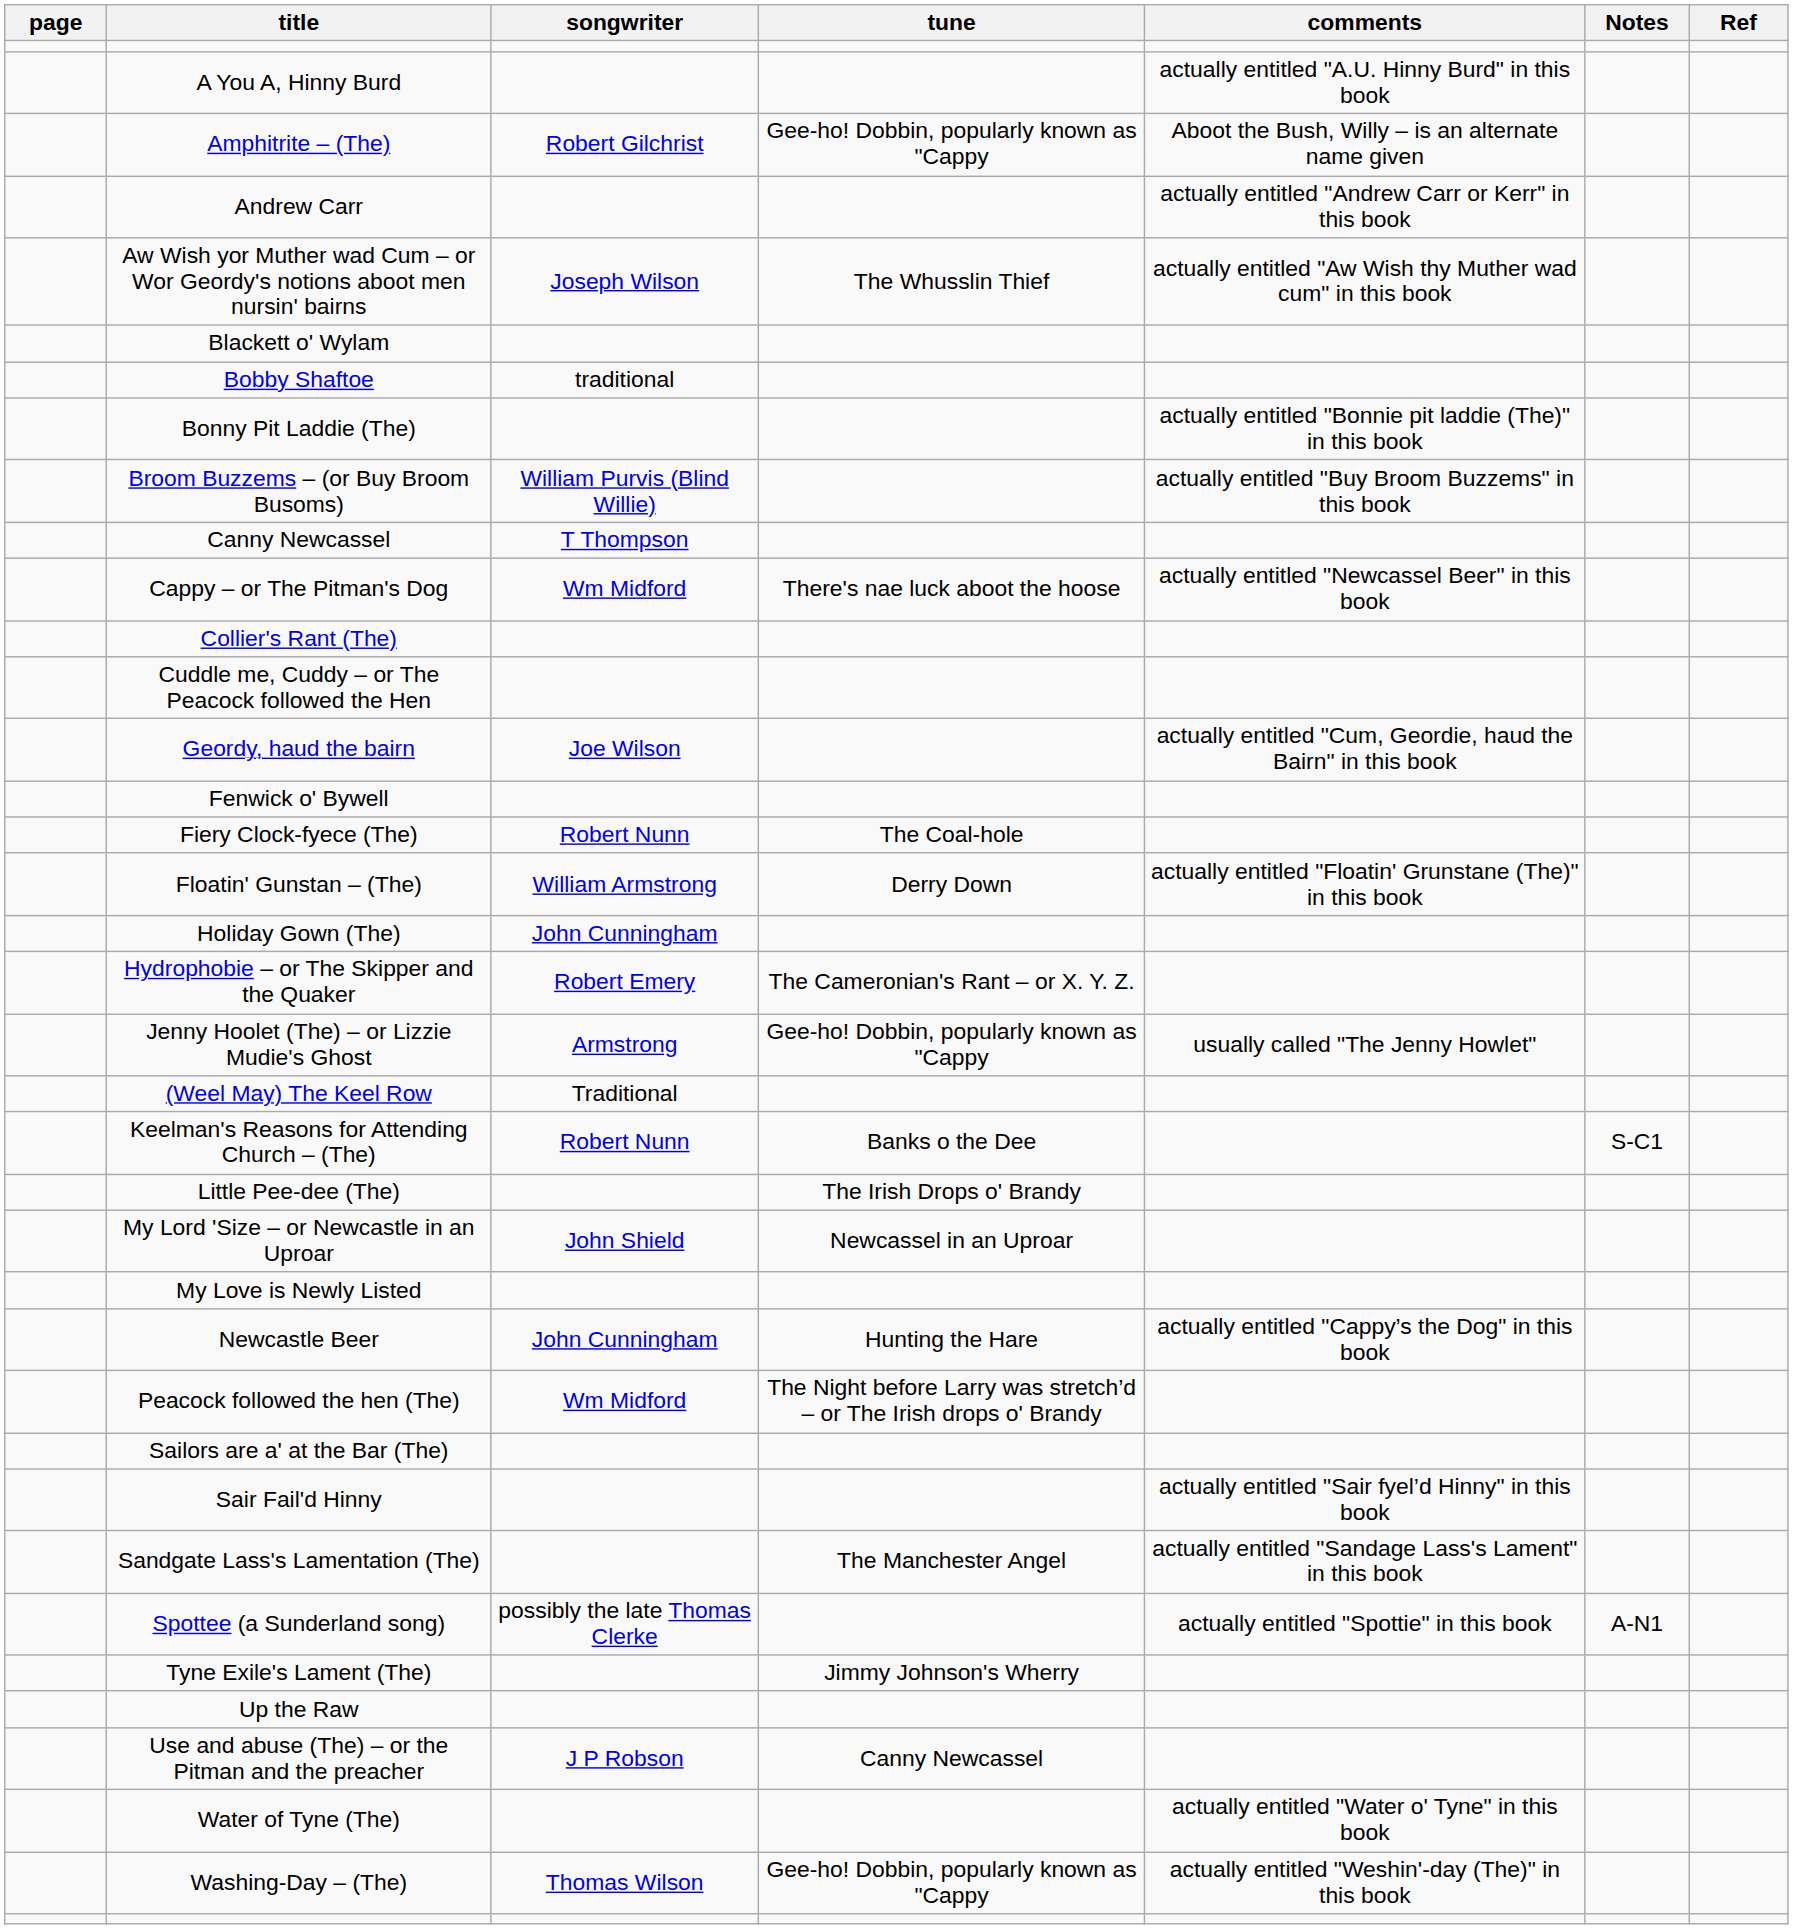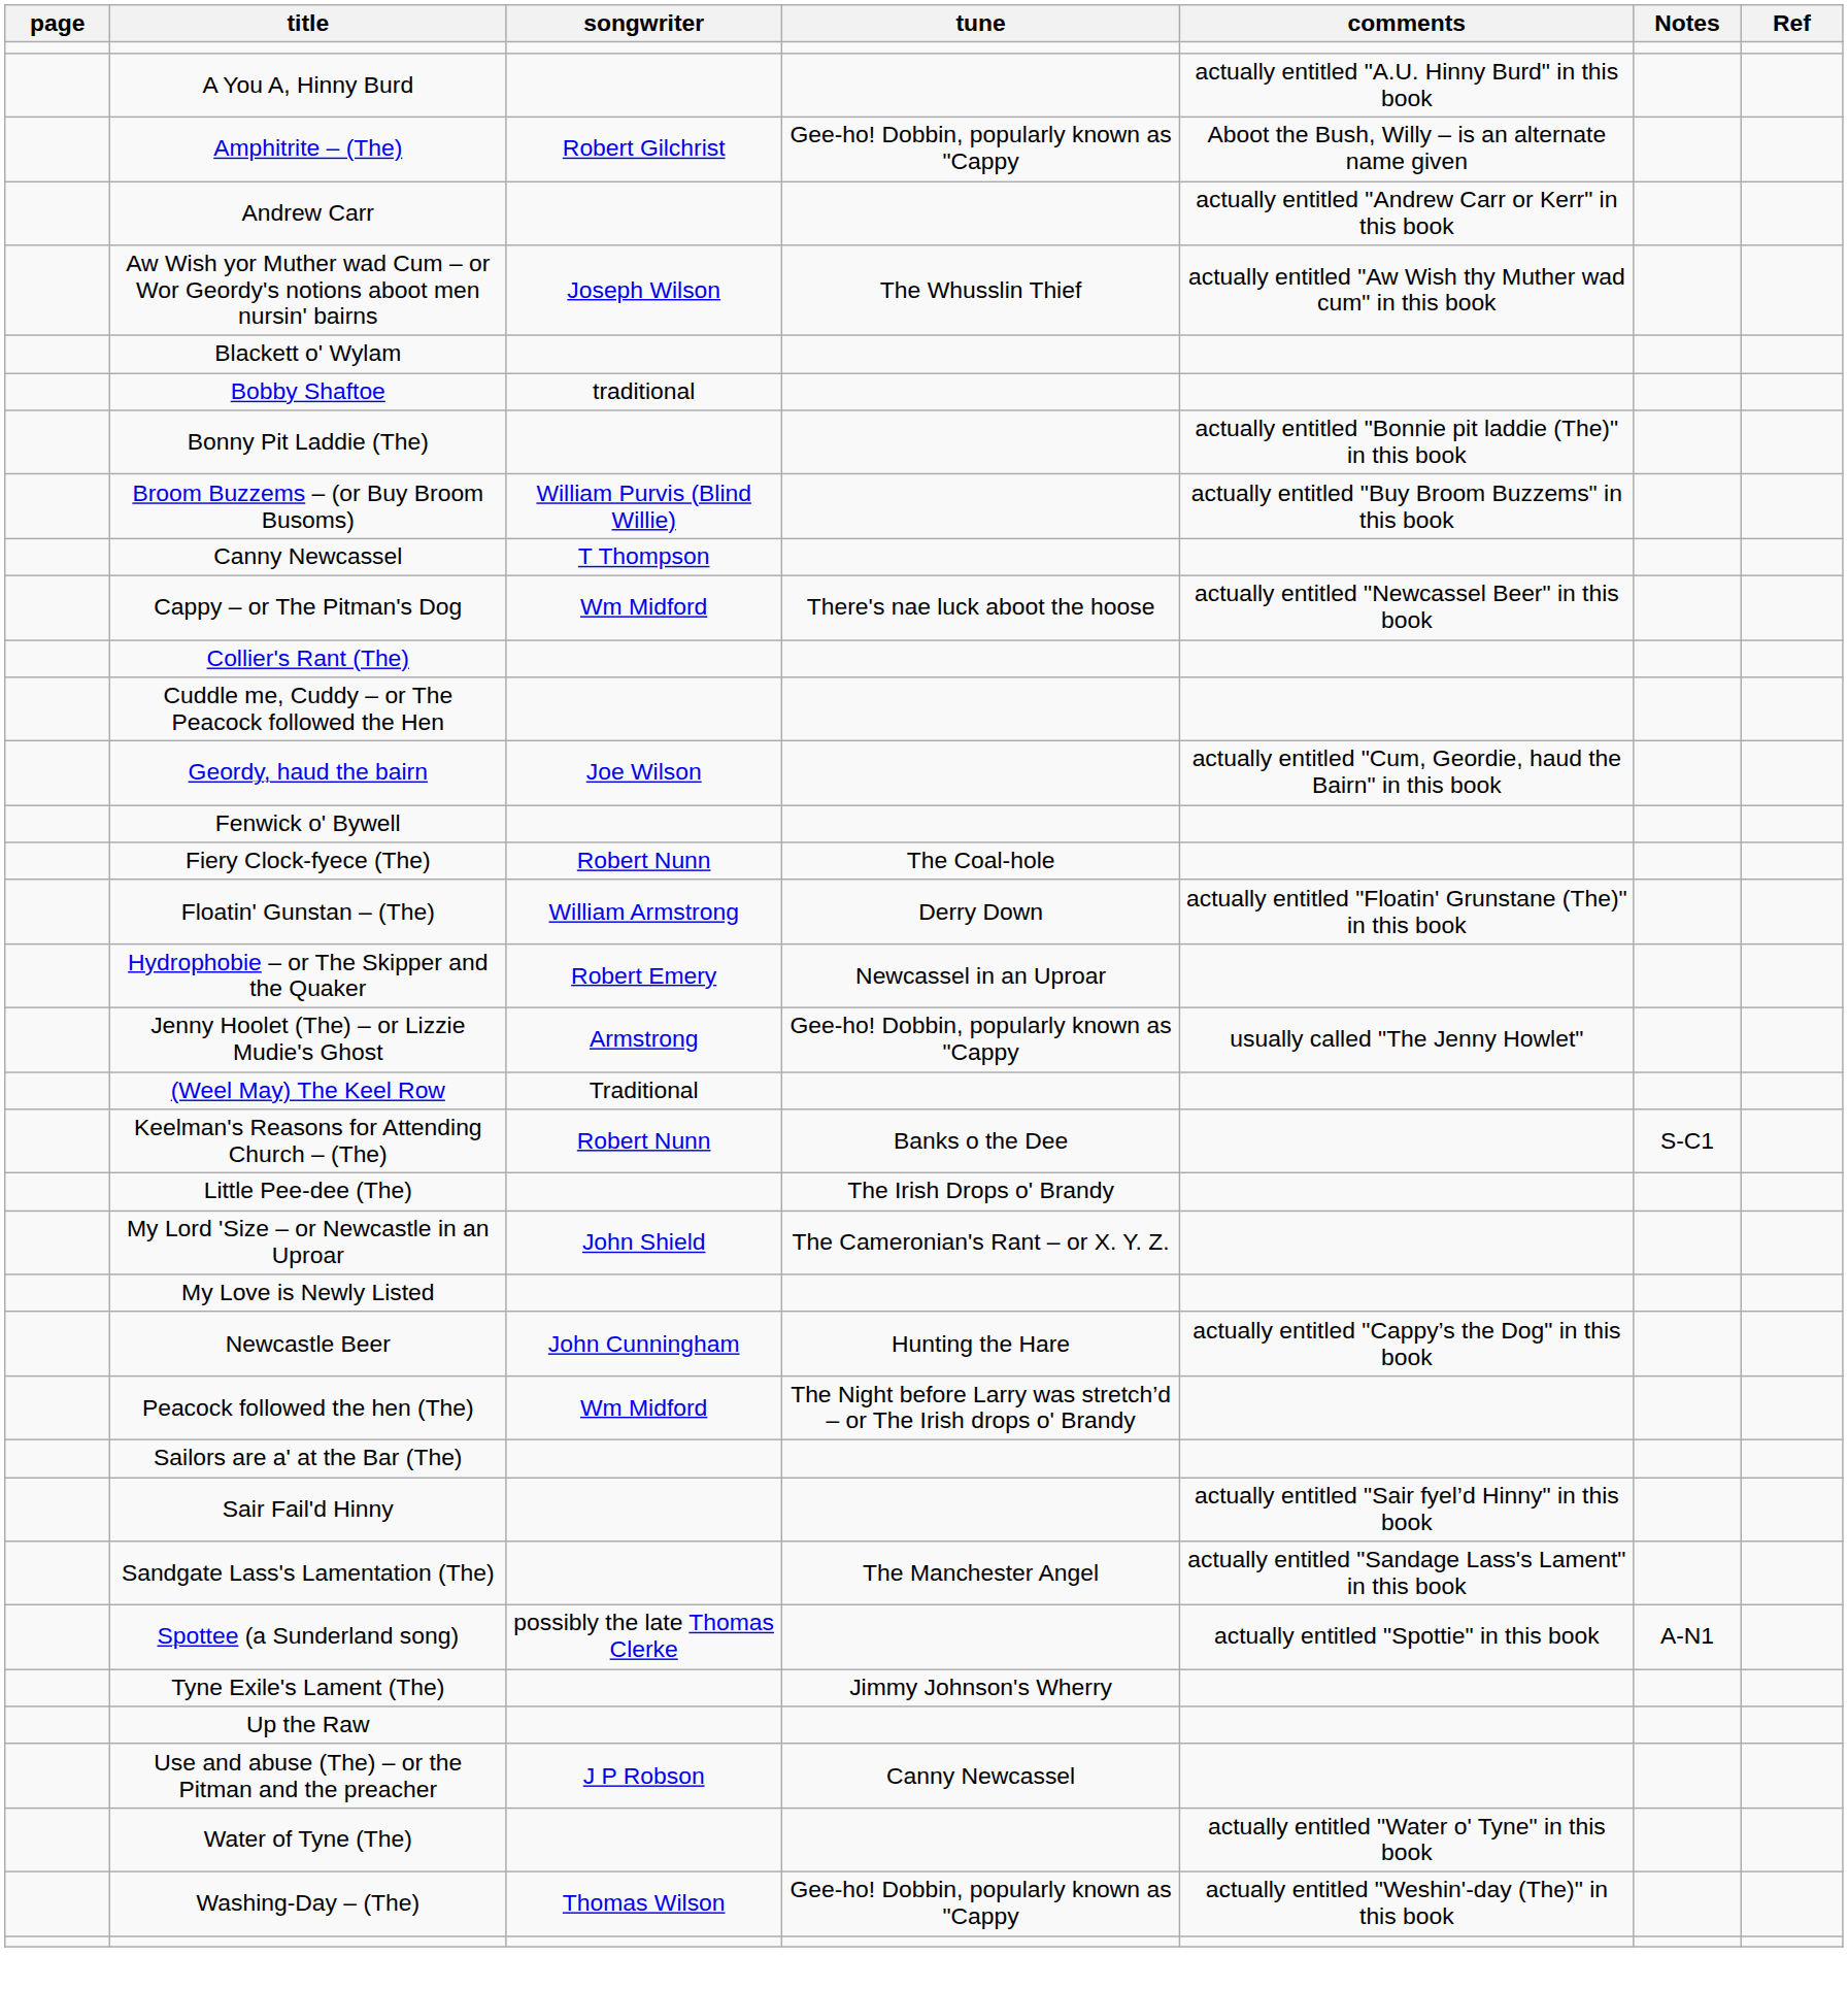 <table class="wikitable" style="text-align:center;">
 <tr>
 <th width=70 abbr="page">page</th>
 <th width=300 abbr="title of song">title</th>
 <th width=200 abbr="author">songwriter</th>
 <th width=300 abbr="tune/air">tune</th>
 <th width=350 abbr="comments">comments</th>
 <th width=70 abbr="Notes">Notes</th>
 <th width=70 abbr="Ref">Ref</th>
 </tr>
 <tr>
 <td></td>
 <td></td>
 <td></td>
 <td></td>
 <td></td>
 <td></td>
 <td></td>
 </tr>
 <tr>
 <td></td>
 <td>A You A, Hinny Burd</td>
 <td></td>
 <td></td>
 <td>actually entitled "A.U. Hinny Burd" in this book</td>
 <td></td>
 <td></td>
 </tr>
 <tr>
 <td></td>
 <td><a href='#'>Amphitrite – (The)</a></td>
 <td><a href='#'>Robert Gilchrist</a></td>
 <td>Gee-ho! Dobbin, popularly known as "Cappy</td>
 <td>Aboot the Bush, Willy – is an alternate name given</td>
 <td></td>
 <td></td>
 </tr>
 <tr>
 <td></td>
 <td>Andrew Carr</td>
 <td></td>
 <td></td>
 <td>actually entitled "Andrew Carr or Kerr" in this book</td>
 <td></td>
 <td></td>
 </tr>
 <tr>
 <td></td>
 <td>Aw Wish yor Muther wad Cum – or Wor Geordy's notions aboot men nursin' bairns</td>
 <td><a href='#'>Joseph Wilson</a></td>
 <td>The Whusslin Thief</td>
 <td>actually entitled "Aw Wish thy Muther wad cum" in this book</td>
 <td></td>
 <td></td>
 </tr>
 <tr>
 <td></td>
 <td>Blackett o' Wylam</td>
 <td></td>
 <td></td>
 <td></td>
 <td></td>
 <td></td>
 </tr>
 <tr>
 <td></td>
 <td><a href='#'>Bobby Shaftoe</a></td>
 <td>traditional</td>
 <td></td>
 <td></td>
 <td></td>
 <td></td>
 </tr>
 <tr>
 <td></td>
 <td>Bonny Pit Laddie (The)</td>
 <td></td>
 <td></td>
 <td>actually entitled "Bonnie pit laddie (The)" in this book</td>
 <td></td>
 <td></td>
 </tr>
 <tr>
 <td></td>
 <td><a href='#'>Broom Buzzems</a> – (or Buy Broom Busoms)</td>
 <td><a href='#'>William Purvis (Blind Willie)</a></td>
 <td></td>
 <td>actually entitled "Buy Broom Buzzems" in this book</td>
 <td></td>
 <td></td>
 </tr>
 <tr>
 <td></td>
 <td>Canny Newcassel</td>
 <td><a href='#'>T Thompson</a></td>
 <td></td>
 <td></td>
 <td></td>
 <td></td>
 </tr>
 <tr>
 <td></td>
 <td>Cappy – or The Pitman's Dog</td>
 <td><a href='#'>Wm Midford</a></td>
 <td>There's nae luck aboot the hoose</td>
 <td>actually entitled "Newcassel Beer" in this book</td>
 <td></td>
 <td></td>
 </tr>
 <tr>
 <td></td>
 <td><a href='#'>Collier's Rant (The)</a></td>
 <td></td>
 <td></td>
 <td></td>
 <td></td>
 <td></td>
 </tr>
 <tr>
 <td></td>
 <td>Cuddle me, Cuddy – or The Peacock followed the Hen</td>
 <td></td>
 <td></td>
 <td></td>
 <td></td>
 <td></td>
 </tr>
 <tr>
 <td></td>
 <td><a href='#'>Geordy, haud the bairn</a></td>
 <td><a href='#'>Joe Wilson</a></td>
 <td></td>
 <td>actually entitled "Cum, Geordie, haud the Bairn" in this book</td>
 <td></td>
 <td></td>
 </tr>
 <tr>
 <td></td>
 <td>Fenwick o' Bywell</td>
 <td></td>
 <td></td>
 <td></td>
 <td></td>
 <td></td>
 </tr>
 <tr>
 <td></td>
 <td>Fiery Clock-fyece (The)</td>
 <td><a href='#'>Robert Nunn</a></td>
 <td>The Coal-hole</td>
 <td></td>
 <td></td>
 <td></td>
 </tr>
 <tr>
 <td></td>
 <td>Floatin' Gunstan – (The)</td>
 <td><a href='#'>William Armstrong</a></td>
 <td>Derry Down</td>
 <td>actually entitled "Floatin' Grunstane (The)" in this book</td>
 <td></td>
 <td></td>
 </tr>
 <tr>
 <td></td>
-<td>Holiday Gown (The)</td>
-<td><a href='#'>John Cunningham</a></td>
-<td></td>
-<td></td>
-<td></td>
-<td></td>
-</tr>
-<tr>
-<td></td>
 <td><a href='#'>Hydrophobie</a> – or The Skipper and the Quaker</td>
 <td><a href='#'>Robert Emery</a></td>
-<td>The Cameronian's Rant – or X. Y. Z.</td>
+<td>Newcassel in an Uproar</td>
 <td></td>
 <td></td>
 <td></td>
 </tr>
 <tr>
 <td></td>
 <td>Jenny Hoolet (The) – or Lizzie Mudie's Ghost</td>
 <td><a href='#'>Armstrong</a></td>
 <td>Gee-ho! Dobbin, popularly known as "Cappy</td>
 <td>usually called "The Jenny Howlet"</td>
 <td></td>
 <td></td>
 </tr>
 <tr>
 <td></td>
 <td><a href='#'>(Weel May) The Keel Row</a></td>
 <td>Traditional</td>
 <td></td>
 <td></td>
 <td></td>
 <td></td>
 </tr>
 <tr>
 <td></td>
 <td>Keelman's Reasons for Attending Church – (The)</td>
 <td><a href='#'>Robert Nunn</a></td>
 <td>Banks o the Dee</td>
 <td></td>
 <td>S-C1</td>
 <td></td>
 </tr>
 <tr>
 <td></td>
 <td>Little Pee-dee (The)</td>
 <td></td>
 <td>The Irish Drops o' Brandy</td>
 <td></td>
 <td></td>
 <td></td>
 </tr>
 <tr>
 <td></td>
 <td>My Lord 'Size – or Newcastle in an Uproar</td>
 <td><a href='#'>John Shield</a></td>
-<td>Newcassel in an Uproar</td>
+<td>The Cameronian's Rant – or X. Y. Z.</td>
 <td></td>
 <td></td>
 <td></td>
 </tr>
 <tr>
 <td></td>
 <td>My Love is Newly Listed</td>
 <td></td>
 <td></td>
 <td></td>
 <td></td>
 <td></td>
 </tr>
 <tr>
 <td></td>
 <td>Newcastle Beer</td>
 <td><a href='#'>John Cunningham</a></td>
 <td>Hunting the Hare</td>
 <td>actually entitled "Cappy’s the Dog" in this book</td>
 <td></td>
 <td></td>
 </tr>
 <tr>
 <td></td>
 <td>Peacock followed the hen (The)</td>
 <td><a href='#'>Wm Midford</a></td>
 <td>The Night before Larry was stretch’d – or The Irish drops o' Brandy</td>
 <td></td>
 <td></td>
 <td></td>
 </tr>
 <tr>
 <td></td>
 <td>Sailors are a' at the Bar (The)</td>
 <td></td>
 <td></td>
 <td></td>
 <td></td>
 <td></td>
 </tr>
 <tr>
 <td></td>
 <td>Sair Fail'd Hinny</td>
 <td></td>
 <td></td>
 <td>actually entitled "Sair fyel’d Hinny" in this book</td>
 <td></td>
 <td></td>
 </tr>
 <tr>
 <td></td>
 <td>Sandgate Lass's Lamentation (The)</td>
 <td></td>
 <td>The Manchester Angel</td>
 <td>actually entitled "Sandage Lass's Lament" in this book</td>
 <td></td>
 <td></td>
 </tr>
 <tr>
 <td></td>
 <td><a href='#'>Spottee</a> (a Sunderland song)</td>
 <td>possibly the late <a href='#'>Thomas Clerke</a></td>
 <td></td>
 <td>actually entitled "Spottie" in this book</td>
 <td>A-N1</td>
 <td></td>
 </tr>
 <tr>
 <td></td>
 <td>Tyne Exile's Lament (The)</td>
 <td></td>
 <td>Jimmy Johnson's Wherry</td>
 <td></td>
 <td></td>
 <td></td>
 </tr>
 <tr>
 <td></td>
 <td>Up the Raw</td>
 <td></td>
 <td></td>
 <td></td>
 <td></td>
 <td></td>
 </tr>
 <tr>
 <td></td>
 <td>Use and abuse (The) – or the Pitman and the preacher</td>
 <td><a href='#'>J P Robson</a></td>
 <td>Canny Newcassel</td>
 <td></td>
 <td></td>
 <td></td>
 </tr>
 <tr>
 <td></td>
 <td>Water of Tyne (The)</td>
 <td></td>
 <td></td>
 <td>actually entitled "Water o' Tyne" in this book</td>
 <td></td>
 <td></td>
 </tr>
 <tr>
 <td></td>
 <td>Washing-Day – (The)</td>
 <td><a href='#'>Thomas Wilson</a></td>
 <td>Gee-ho! Dobbin, popularly known as "Cappy</td>
 <td>actually entitled "Weshin'-day (The)" in this book</td>
 <td></td>
 <td></td>
 </tr>
 <tr>
 <td></td>
 <td></td>
 <td></td>
 <td></td>
 <td></td>
 <td></td>
 <td></td>
 </tr>
 </table>
